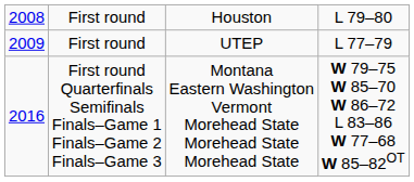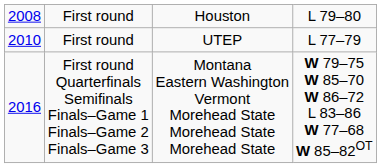 <table class="wikitable">
 <tr style="text-align:center;">
 <td><a href='#'>2008</a></td>
 <td>First round</td>
 <td>Houston</td>
 <td>L 79–80</td>
 </tr>
 <tr style="text-align:center;">
-<td><a href='#'>2009</a></td>
+<td><a href='#'>2010</a></td>
 <td>First round</td>
 <td>UTEP</td>
 <td>L 77–79</td>
 </tr>
 <tr style="text-align:center;">
 <td><a href='#'>2016</a></td>
 <td>First round<br>Quarterfinals<br>Semifinals<br>Finals–Game 1<br>Finals–Game 2<br>Finals–Game 3</td>
 <td>Montana<br>Eastern Washington<br>Vermont<br>Morehead State<br>Morehead State<br>Morehead State</td>
 <td><strong>W</strong> 79–75<br><strong>W</strong> 85–70<br><strong>W</strong> 86–72<br>L 83–86<br><strong>W</strong> 77–68<br><strong>W</strong> 85–82<sup>OT</sup></td>
 </tr>
 </table>
